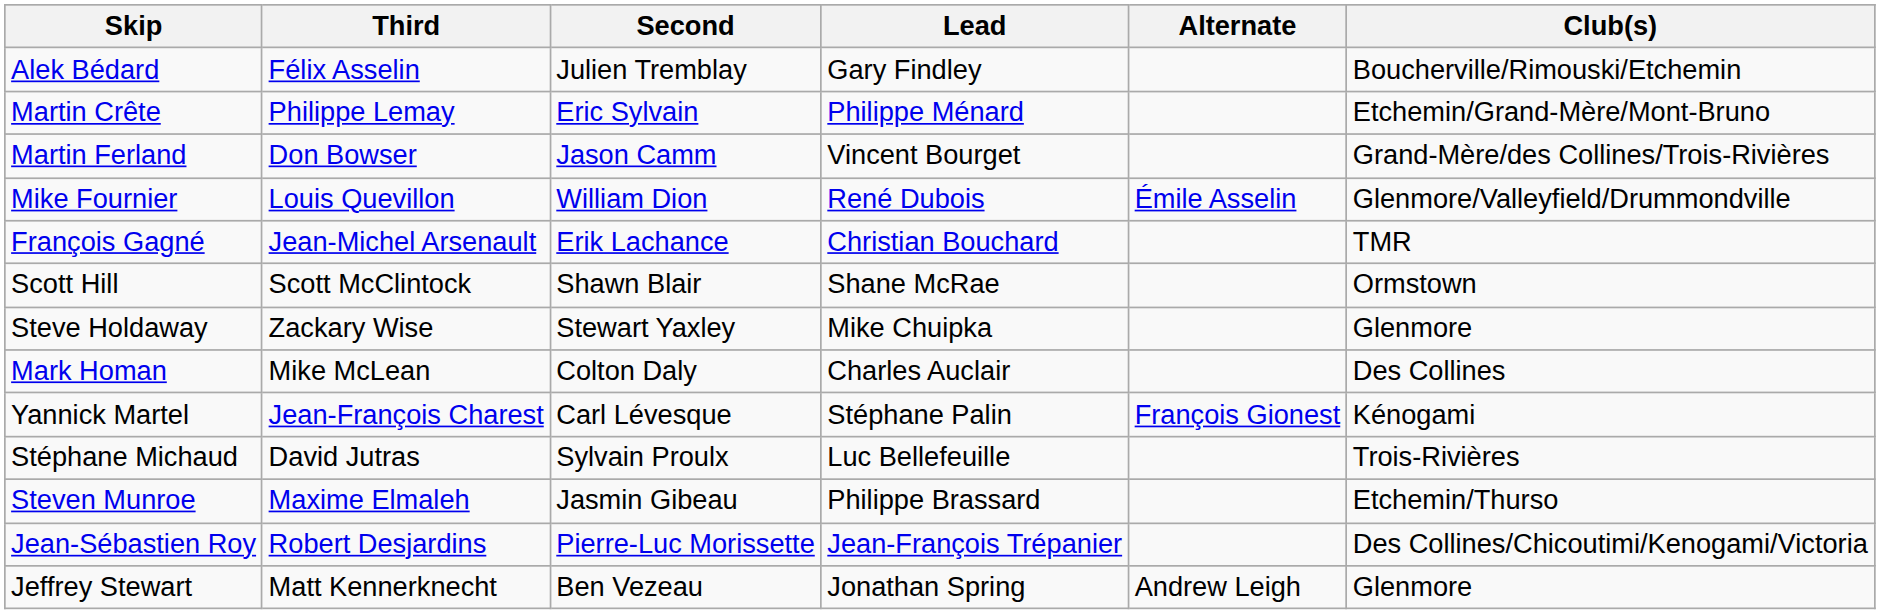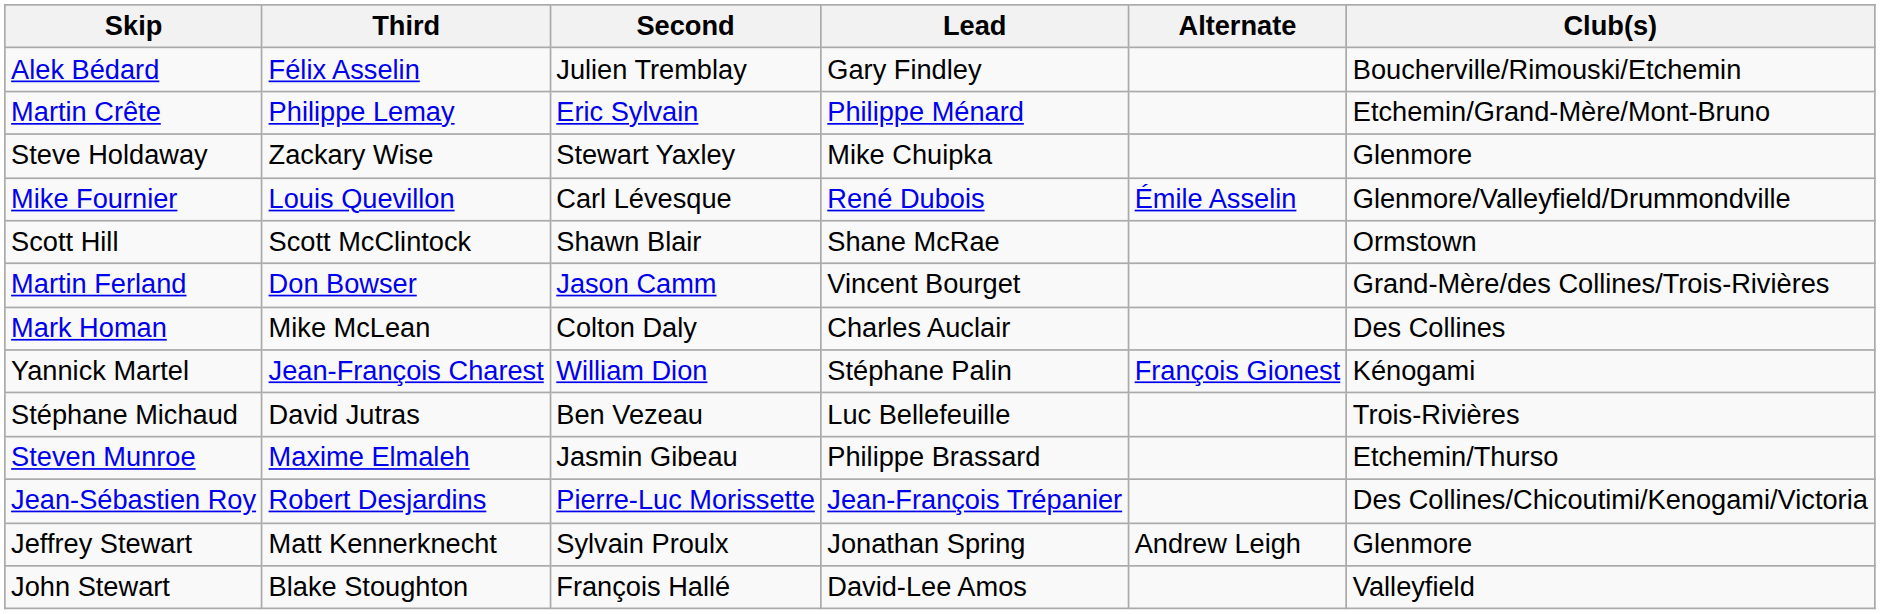 <table class="wikitable">
 <tr>
 <th>Skip</th>
 <th>Third</th>
 <th>Second</th>
 <th>Lead</th>
 <th>Alternate</th>
 <th>Club(s)</th>
 </tr>
 <tr>
 <td><a href='#'>Alek Bédard</a></td>
 <td><a href='#'>Félix Asselin</a></td>
 <td>Julien Tremblay</td>
 <td>Gary Findley</td>
 <td></td>
 <td>Boucherville/Rimouski/Etchemin</td>
 </tr>
 <tr>
 <td><a href='#'>Martin Crête</a></td>
 <td><a href='#'>Philippe Lemay</a></td>
 <td><a href='#'>Eric Sylvain</a></td>
 <td><a href='#'>Philippe Ménard</a></td>
 <td></td>
 <td>Etchemin/Grand-Mère/Mont-Bruno</td>
 </tr>
 <tr>
-<td><a href='#'>Martin Ferland</a></td>
-<td><a href='#'>Don Bowser</a></td>
-<td><a href='#'>Jason Camm</a></td>
-<td>Vincent Bourget</td>
+<td>Steve Holdaway</td>
+<td>Zackary Wise</td>
+<td>Stewart Yaxley</td>
+<td>Mike Chuipka</td>
 <td></td>
-<td>Grand-Mère/des Collines/Trois-Rivières</td>
+<td>Glenmore</td>
 </tr>
 <tr>
 <td><a href='#'>Mike Fournier</a></td>
 <td><a href='#'>Louis Quevillon</a></td>
-<td><a href='#'>William Dion</a></td>
+<td>Carl Lévesque</td>
 <td><a href='#'>René Dubois</a></td>
 <td><a href='#'>Émile Asselin</a></td>
 <td>Glenmore/Valleyfield/Drummondville</td>
-</tr>
-<tr>
-<td><a href='#'>François Gagné</a></td>
-<td><a href='#'>Jean-Michel Arsenault</a></td>
-<td><a href='#'>Erik Lachance</a></td>
-<td><a href='#'>Christian Bouchard</a></td>
-<td></td>
-<td>TMR</td>
 </tr>
 <tr>
 <td>Scott Hill</td>
 <td>Scott McClintock</td>
 <td>Shawn Blair</td>
 <td>Shane McRae</td>
 <td></td>
 <td>Ormstown</td>
 </tr>
 <tr>
-<td>Steve Holdaway</td>
-<td>Zackary Wise</td>
-<td>Stewart Yaxley</td>
-<td>Mike Chuipka</td>
+<td><a href='#'>Martin Ferland</a></td>
+<td><a href='#'>Don Bowser</a></td>
+<td><a href='#'>Jason Camm</a></td>
+<td>Vincent Bourget</td>
 <td></td>
-<td>Glenmore</td>
+<td>Grand-Mère/des Collines/Trois-Rivières</td>
 </tr>
 <tr>
 <td><a href='#'>Mark Homan</a></td>
 <td>Mike McLean</td>
 <td>Colton Daly</td>
 <td>Charles Auclair</td>
 <td></td>
 <td>Des Collines</td>
 </tr>
 <tr>
 <td>Yannick Martel</td>
 <td><a href='#'>Jean-François Charest</a></td>
-<td>Carl Lévesque</td>
+<td><a href='#'>William Dion</a></td>
 <td>Stéphane Palin</td>
 <td><a href='#'>François Gionest</a></td>
 <td>Kénogami</td>
 </tr>
 <tr>
 <td>Stéphane Michaud</td>
 <td>David Jutras</td>
-<td>Sylvain Proulx</td>
+<td>Ben Vezeau</td>
 <td>Luc Bellefeuille</td>
 <td></td>
 <td>Trois-Rivières</td>
 </tr>
 <tr>
 <td><a href='#'>Steven Munroe</a></td>
 <td><a href='#'>Maxime Elmaleh</a></td>
 <td>Jasmin Gibeau</td>
 <td>Philippe Brassard</td>
 <td></td>
 <td>Etchemin/Thurso</td>
 </tr>
 <tr>
 <td><a href='#'>Jean-Sébastien Roy</a></td>
 <td><a href='#'>Robert Desjardins</a></td>
 <td><a href='#'>Pierre-Luc Morissette</a></td>
 <td><a href='#'>Jean-François Trépanier</a></td>
 <td></td>
 <td>Des Collines/Chicoutimi/Kenogami/Victoria</td>
 </tr>
 <tr>
 <td>Jeffrey Stewart</td>
 <td>Matt Kennerknecht</td>
-<td>Ben Vezeau</td>
+<td>Sylvain Proulx</td>
 <td>Jonathan Spring</td>
 <td>Andrew Leigh</td>
 <td>Glenmore</td>
 </tr>
+<tr>
+<td>John Stewart</td>
+<td>Blake Stoughton</td>
+<td>François Hallé</td>
+<td>David-Lee Amos</td>
+<td></td>
+<td>Valleyfield</td>
+</tr>
 </table>
